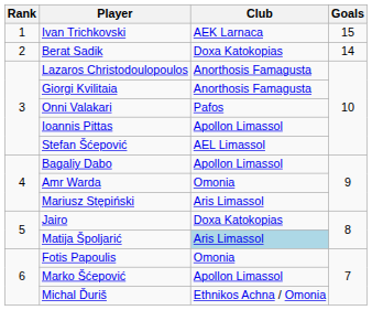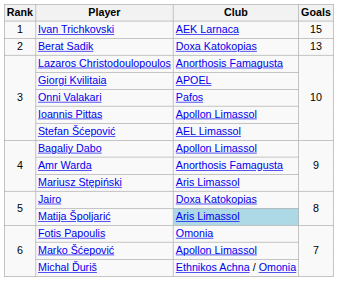 <table class="wikitable" style="text-align:center">
 <tr>
 <th>Rank</th>
 <th>Player</th>
 <th>Club</th>
 <th>Goals</th>
 </tr>
 <tr>
 <td>1</td>
 <td align="left"> <a href='#'>Ivan Trichkovski</a></td>
 <td align="left"><a href='#'>AEK Larnaca</a></td>
 <td>15</td>
 </tr>
 <tr>
 <td>2</td>
 <td align="left"> <a href='#'>Berat Sadik</a></td>
 <td align="left"><a href='#'>Doxa Katokopias</a></td>
-<td>14</td>
+<td>13</td>
 </tr>
 <tr>
 <td rowspan="5">3</td>
 <td align="left"> <a href='#'>Lazaros Christodoulopoulos</a></td>
 <td align="left"><a href='#'>Anorthosis Famagusta</a></td>
 <td rowspan="5">10</td>
 </tr>
 <tr>
 <td align="left"> <a href='#'>Giorgi Kvilitaia</a></td>
-<td align="left"><a href='#'>Anorthosis Famagusta</a></td>
+<td align="left"><a href='#'>APOEL</a></td>
 </tr>
 <tr>
 <td align="left"> <a href='#'>Onni Valakari</a></td>
 <td align="left"><a href='#'>Pafos</a></td>
 </tr>
 <tr>
 <td align="left"> <a href='#'>Ioannis Pittas</a></td>
 <td align="left"><a href='#'>Apollon Limassol</a></td>
 </tr>
 <tr>
 <td align="left"> <a href='#'>Stefan Šćepović</a></td>
 <td align="left"><a href='#'>AEL Limassol</a></td>
 </tr>
 <tr>
 <td rowspan="3">4</td>
 <td align="left"> <a href='#'>Bagaliy Dabo</a></td>
 <td align="left"><a href='#'>Apollon Limassol</a></td>
 <td rowspan="3">9</td>
 </tr>
 <tr>
 <td align="left"> <a href='#'>Amr Warda</a></td>
-<td align="left"><a href='#'>Omonia</a></td>
+<td align="left"><a href='#'>Anorthosis Famagusta</a></td>
 </tr>
 <tr>
 <td align="left"> <a href='#'>Mariusz Stępiński</a></td>
 <td align="left"><a href='#'>Aris Limassol</a></td>
 </tr>
 <tr>
 <td rowspan="2">5</td>
 <td align="left"> <a href='#'>Jairo</a></td>
 <td align="left"><a href='#'>Doxa Katokopias</a></td>
 <td rowspan="2">8</td>
 </tr>
 <tr>
 <td align="left"> <a href='#'>Matija Špoljarić</a></td>
 <td align="left" style="background: lightblue;"><a href='#'>Aris Limassol</a></td>
 </tr>
 <tr>
 <td rowspan="3">6</td>
 <td align="left"> <a href='#'>Fotis Papoulis</a></td>
 <td align="left"><a href='#'>Omonia</a></td>
 <td rowspan="3">7</td>
 </tr>
 <tr>
 <td align="left"> <a href='#'>Marko Šćepović</a></td>
 <td align="left"><a href='#'>Apollon Limassol</a></td>
 </tr>
 <tr>
 <td align="left"> <a href='#'>Michal Ďuriš</a></td>
 <td align="left"><a href='#'>Ethnikos Achna</a> / <a href='#'>Omonia</a></td>
 </tr>
 </table>
